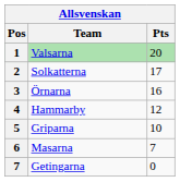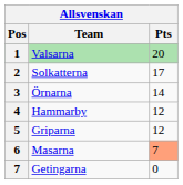 <table class="wikitable">
 <tr>
 <th colspan="3"><a href='#'>Allsvenskan</a></th>
 </tr>
 <tr>
 <th width=20>Pos</th>
 <th width=150>Team</th>
 <th width=30>Pts</th>
 </tr>
 <tr style="background:#ACE1AF;">
 <th>1</th>
 <td><a href='#'>Valsarna</a></td>
 <td>20</td>
 </tr>
 <tr>
 <th>2</th>
 <td><a href='#'>Solkatterna</a></td>
 <td>17</td>
 </tr>
 <tr>
 <th>3</th>
 <td><a href='#'>Örnarna</a></td>
-<td>16</td>
+<td>14</td>
 </tr>
 <tr>
 <th>4</th>
 <td><a href='#'>Hammarby</a></td>
 <td>12</td>
 </tr>
 <tr>
 <th>5</th>
 <td><a href='#'>Griparna</a></td>
-<td>10</td>
+<td>12</td>
 </tr>
 <tr>
 <th>6</th>
 <td><a href='#'>Masarna</a></td>
-<td>7</td>
+<td style="background: lightsalmon;">7</td>
 </tr>
 <tr>
 <th>7</th>
 <td><a href='#'>Getingarna</a></td>
 <td>0</td>
 </tr>
 </table>
